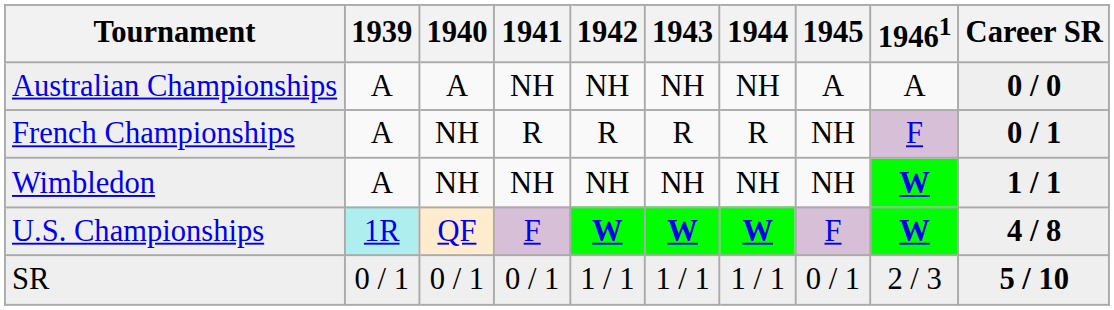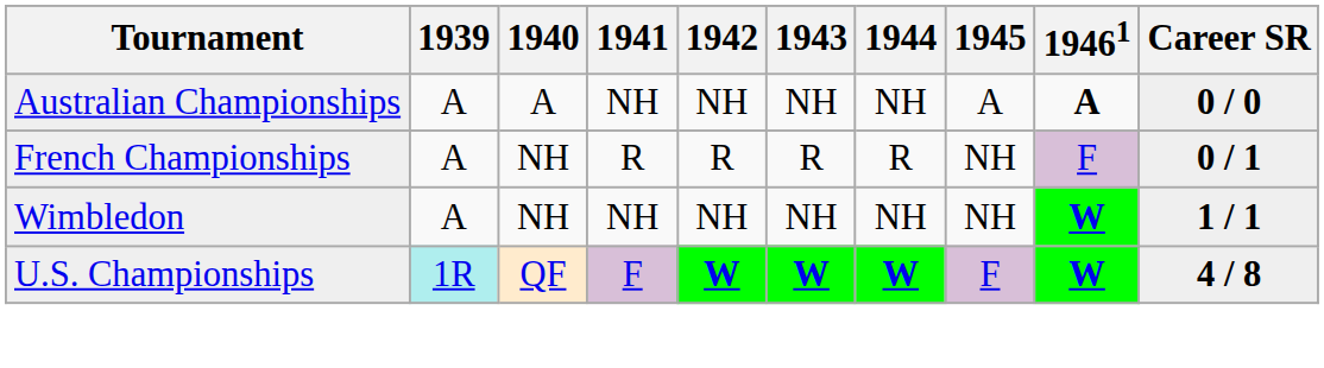 <table class="wikitable">
 <tr>
 <th>Tournament</th>
 <th>1939</th>
 <th>1940</th>
 <th>1941</th>
 <th>1942</th>
 <th>1943</th>
 <th>1944</th>
 <th>1945</th>
 <th>1946<sup>1</sup></th>
 <th>Career SR</th>
 </tr>
 <tr>
 <td style="background:#EFEFEF;"><a href='#'>Australian Championships</a></td>
 <td align="center">A</td>
 <td align="center">A</td>
 <td align="center">NH</td>
 <td align="center">NH</td>
 <td align="center">NH</td>
 <td align="center">NH</td>
 <td align="center">A</td>
-<td align="center">A</td>
+<td align="center"><strong>A</strong></td>
 <td align="center" style="background:#EFEFEF;"><strong>0 / 0</strong></td>
 </tr>
 <tr>
 <td style="background:#EFEFEF;"><a href='#'>French Championships</a></td>
 <td align="center">A</td>
 <td align="center">NH</td>
 <td align="center">R</td>
 <td align="center">R</td>
 <td align="center">R</td>
 <td align="center">R</td>
 <td align="center">NH</td>
 <td align="center" style="background:#D8BFD8;"><a href='#'>F</a></td>
 <td align="center" style="background:#EFEFEF;"><strong>0 / 1</strong></td>
 </tr>
 <tr>
 <td style="background:#EFEFEF;"><a href='#'>Wimbledon</a></td>
 <td align="center">A</td>
 <td align="center">NH</td>
 <td align="center">NH</td>
 <td align="center">NH</td>
 <td align="center">NH</td>
 <td align="center">NH</td>
 <td align="center">NH</td>
 <td align="center" style="background:#00ff00;"><strong><a href='#'>W</a></strong></td>
 <td align="center" style="background:#EFEFEF;"><strong>1 / 1</strong></td>
 </tr>
 <tr>
 <td style="background:#EFEFEF;"><a href='#'>U.S. Championships</a></td>
 <td align="center" style="background:#afeeee;"><a href='#'>1R</a></td>
 <td align="center" style="background:#ffebcd;"><a href='#'>QF</a></td>
 <td align="center" style="background:#D8BFD8;"><a href='#'>F</a></td>
 <td align="center" style="background:#00ff00;"><strong><a href='#'>W</a></strong></td>
 <td align="center" style="background:#00ff00;"><strong><a href='#'>W</a></strong></td>
 <td align="center" style="background:#00ff00;"><strong><a href='#'>W</a></strong></td>
 <td align="center" style="background:#D8BFD8;"><a href='#'>F</a></td>
 <td align="center" style="background:#00ff00;"><strong><a href='#'>W</a></strong></td>
 <td align="center" style="background:#EFEFEF;"><strong>4 / 8</strong></td>
 </tr>
-<tr>
-<td style="background:#EFEFEF;">SR</td>
-<td align="center" style="background:#EFEFEF;">0 / 1</td>
-<td align="center" style="background:#EFEFEF;">0 / 1</td>
-<td align="center" style="background:#EFEFEF;">0 / 1</td>
-<td align="center" style="background:#EFEFEF;">1 / 1</td>
-<td align="center" style="background:#EFEFEF;">1 / 1</td>
-<td align="center" style="background:#EFEFEF;">1 / 1</td>
-<td align="center" style="background:#EFEFEF;">0 / 1</td>
-<td align="center" style="background:#EFEFEF;">2 / 3</td>
-<td align="center" style="background:#EFEFEF;"><strong>5 / 10</strong></td>
-</tr>
 </table>
